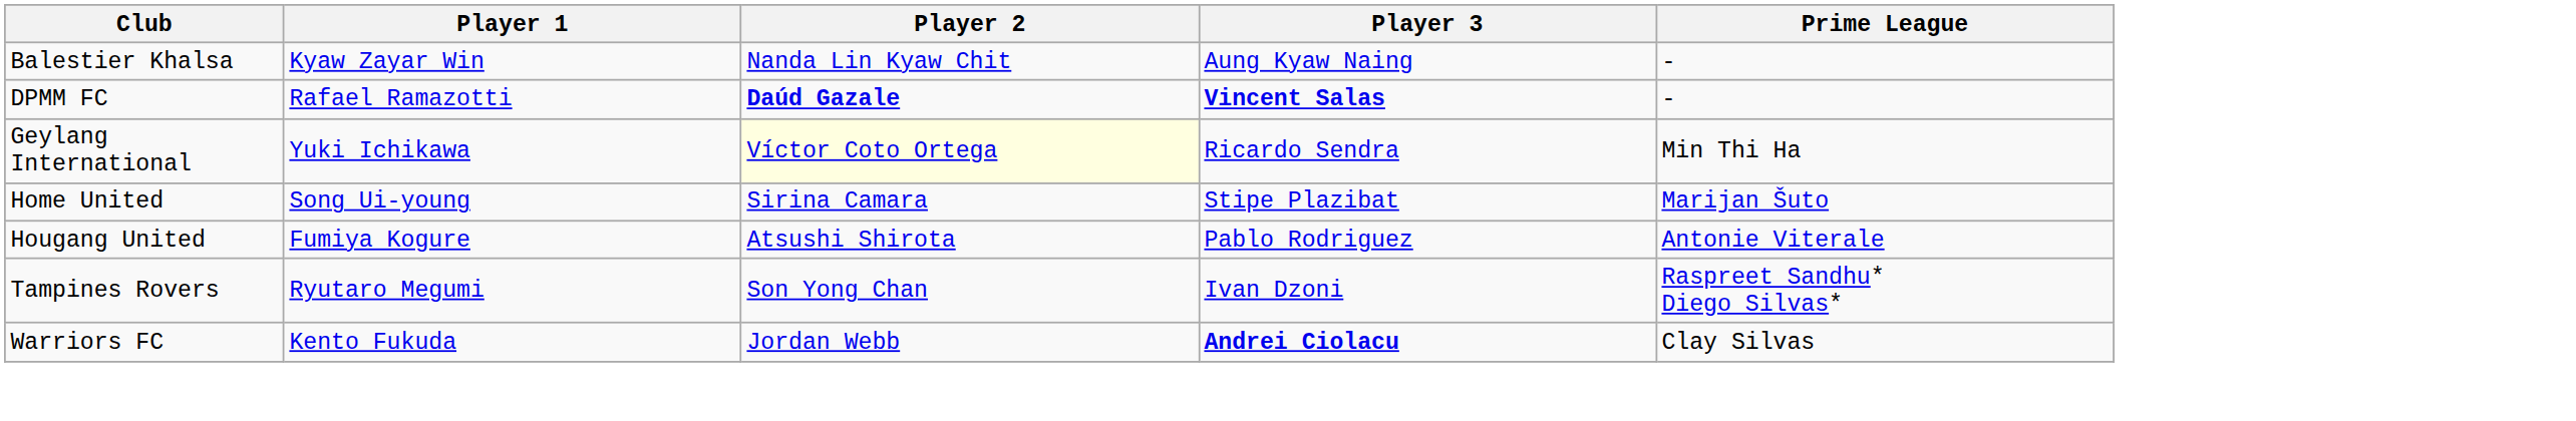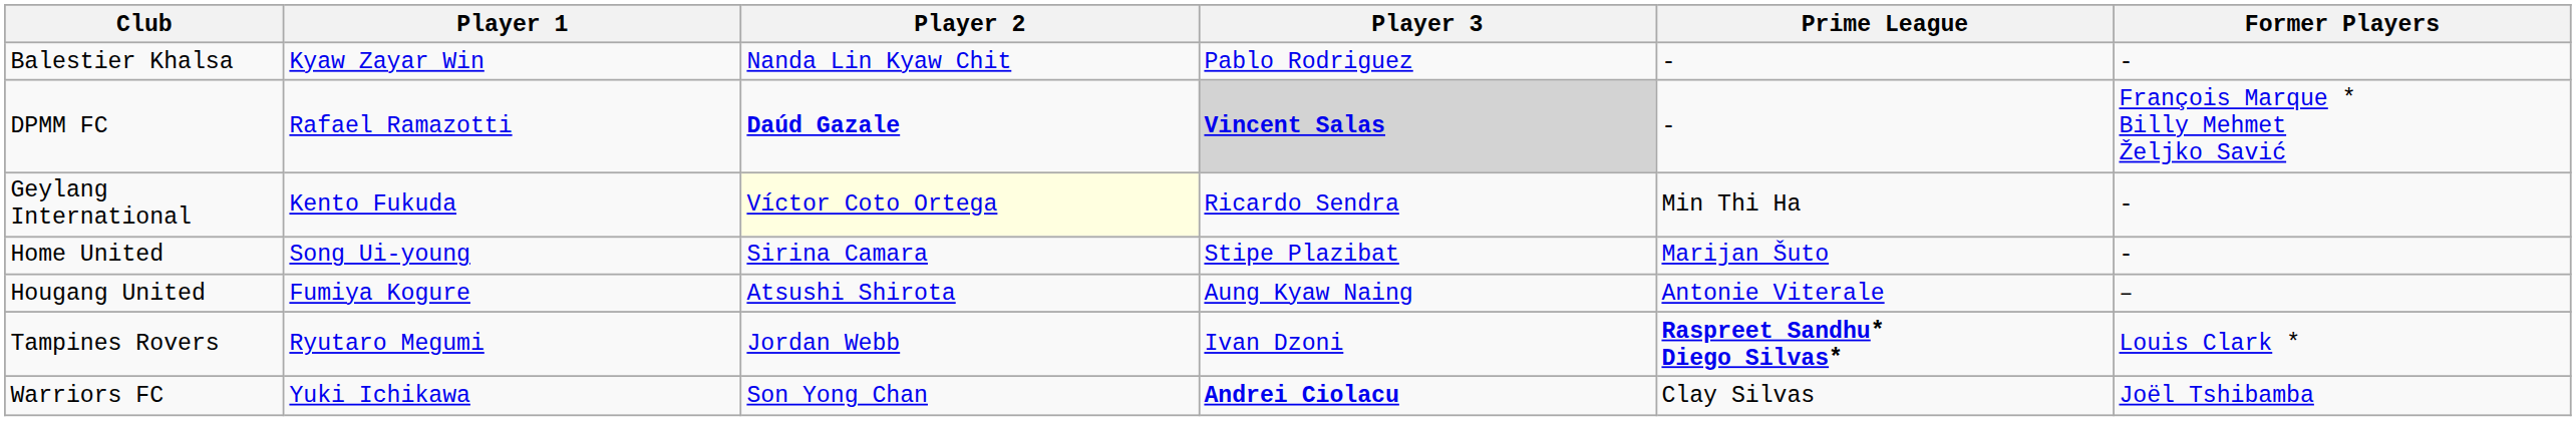 <table class="sortable wikitable" border="1">
 <tr>
 <th style="width:150px;">Club</th>
 <th style="width:250px;">Player 1</th>
 <th style="width:250px;">Player 2</th>
 <th style="width:250px;">Player 3</th>
 <th style="width:250px;">Prime League</th>
+<th style="width:250px;">Former Players</th>
 </tr>
 <tr>
 <td>Balestier Khalsa</td>
 <td> <a href='#'>Kyaw Zayar Win</a></td>
 <td> <a href='#'>Nanda Lin Kyaw Chit</a></td>
-<td> <a href='#'>Aung Kyaw Naing</a></td>
+<td> <a href='#'>Pablo Rodriguez</a></td>
+<td> -</td>
 <td> -</td>
 </tr>
 <tr>
 <td> DPMM FC</td>
 <td> <a href='#'>Rafael Ramazotti</a></td>
 <td> <strong><a href='#'>Daúd Gazale</a></strong></td>
-<td> <strong><a href='#'>Vincent Salas</a></strong></td>
+<td style="background: lightgrey;"> <strong><a href='#'>Vincent Salas</a></strong></td>
 <td> -</td>
+<td> <a href='#'>François Marque</a> *<br> <a href='#'>Billy Mehmet</a><br> <a href='#'>Željko Savić</a></td>
 </tr>
 <tr>
 <td>Geylang International</td>
-<td> <a href='#'>Yuki Ichikawa</a></td>
+<td> <a href='#'>Kento Fukuda</a></td>
 <td style="background: lightyellow;"> <a href='#'>Víctor Coto Ortega</a></td>
 <td> <a href='#'>Ricardo Sendra</a></td>
 <td> Min Thi Ha</td>
+<td> -</td>
 </tr>
 <tr>
 <td>Home United</td>
 <td> <a href='#'>Song Ui-young</a></td>
 <td> <a href='#'>Sirina Camara</a></td>
 <td> <a href='#'>Stipe Plazibat</a></td>
 <td> <a href='#'>Marijan Šuto</a></td>
+<td> -</td>
 </tr>
 <tr>
 <td>Hougang United</td>
 <td> <a href='#'>Fumiya Kogure</a></td>
 <td> <a href='#'>Atsushi Shirota</a></td>
-<td> <a href='#'>Pablo Rodriguez</a></td>
+<td> <a href='#'>Aung Kyaw Naing</a></td>
 <td> <a href='#'>Antonie Viterale</a></td>
+<td>–</td>
 </tr>
 <tr>
 <td>Tampines Rovers</td>
 <td> <a href='#'>Ryutaro Megumi</a></td>
-<td> <a href='#'>Son Yong Chan</a></td>
+<td> <a href='#'>Jordan Webb</a></td>
 <td> <a href='#'>Ivan Dzoni</a></td>
-<td> <a href='#'>Raspreet Sandhu</a>*<br> <a href='#'>Diego Silvas</a>*</td>
+<td><strong> <a href='#'>Raspreet Sandhu</a>*<br> <a href='#'>Diego Silvas</a>*</strong></td>
+<td> <a href='#'>Louis Clark</a> *</td>
 </tr>
 <tr>
 <td>Warriors FC</td>
-<td> <a href='#'>Kento Fukuda</a></td>
-<td> <a href='#'>Jordan Webb</a></td>
+<td> <a href='#'>Yuki Ichikawa</a></td>
+<td> <a href='#'>Son Yong Chan</a></td>
 <td> <strong><a href='#'>Andrei Ciolacu</a></strong></td>
 <td> Clay Silvas</td>
+<td> <a href='#'>Joël Tshibamba</a></td>
 </tr>
 </table>
